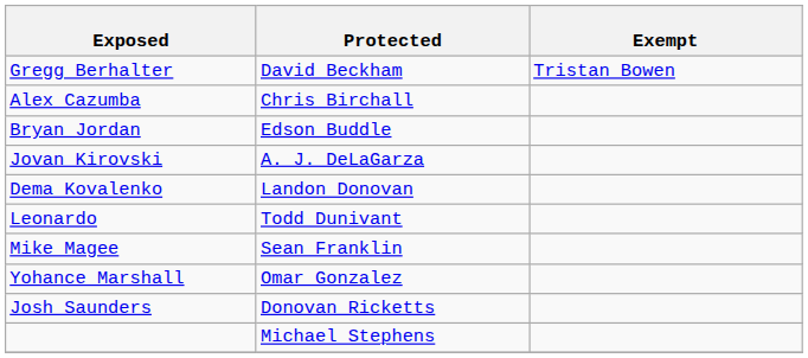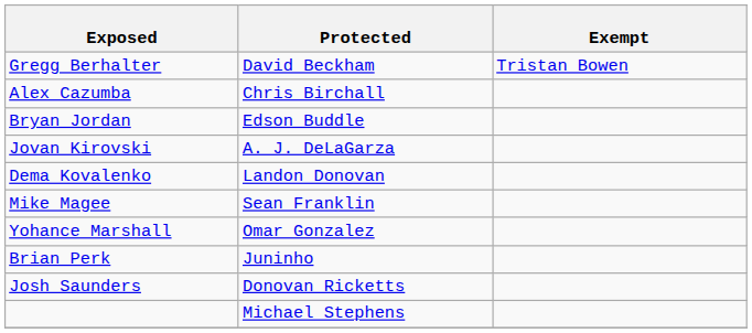 <table class="wikitable">
 <tr>
 <th style="width:23%"><br>Exposed</th>
 <th style="width:25%"><br>Protected</th>
 <th style="width:25%"><br>Exempt</th>
 </tr>
 <tr>
 <td><a href='#'>Gregg Berhalter</a></td>
 <td><a href='#'>David Beckham</a></td>
 <td><a href='#'>Tristan Bowen</a></td>
 </tr>
 <tr>
 <td><a href='#'>Alex Cazumba</a></td>
 <td><a href='#'>Chris Birchall</a></td>
 <td></td>
 </tr>
 <tr>
 <td><a href='#'>Bryan Jordan</a></td>
 <td><a href='#'>Edson Buddle</a></td>
 <td></td>
 </tr>
 <tr>
 <td><a href='#'>Jovan Kirovski</a></td>
 <td><a href='#'>A. J. DeLaGarza</a></td>
 <td></td>
 </tr>
 <tr>
 <td><a href='#'>Dema Kovalenko</a></td>
 <td><a href='#'>Landon Donovan</a></td>
 <td></td>
 </tr>
 <tr>
-<td><a href='#'>Leonardo</a></td>
-<td><a href='#'>Todd Dunivant</a></td>
-<td></td>
-</tr>
-<tr>
 <td><a href='#'>Mike Magee</a></td>
 <td><a href='#'>Sean Franklin</a></td>
 <td></td>
 </tr>
 <tr>
 <td><a href='#'>Yohance Marshall</a></td>
 <td><a href='#'>Omar Gonzalez</a></td>
+<td></td>
+</tr>
+<tr>
+<td><a href='#'>Brian Perk</a></td>
+<td><a href='#'>Juninho</a></td>
 <td></td>
 </tr>
 <tr>
 <td><a href='#'>Josh Saunders</a></td>
 <td><a href='#'>Donovan Ricketts</a></td>
 <td></td>
 </tr>
 <tr>
 <td></td>
 <td><a href='#'>Michael Stephens</a></td>
 <td></td>
 </tr>
 <tr>
 </tr>
 </table>
